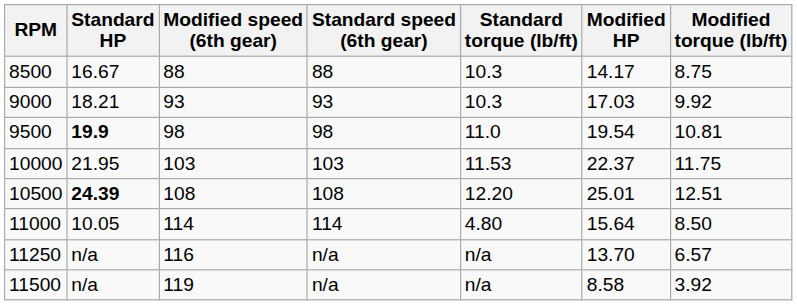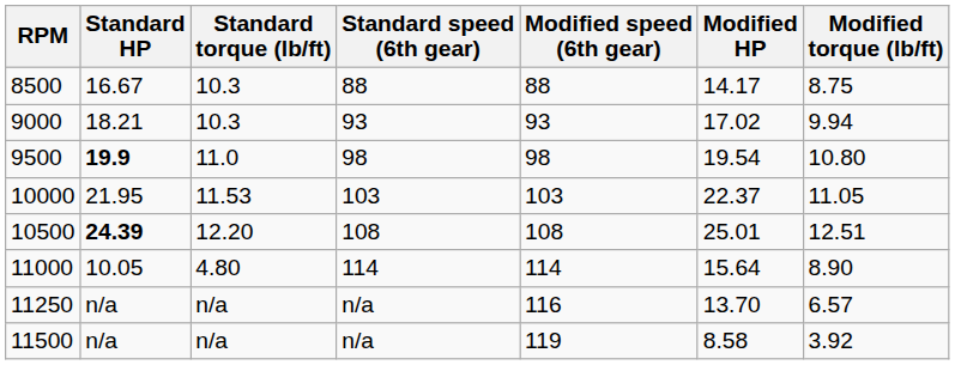 <table class="wikitable" border="1">
 <tr>
 <th>RPM</th>
 <th>Standard<br>HP</th>
+<th>Standard<br>torque (lb/ft)</th>
+<th>Standard speed<br>(6th gear)</th>
 <th>Modified speed<br>(6th gear)</th>
-<th>Standard speed<br>(6th gear)</th>
-<th>Standard<br>torque (lb/ft)</th>
 <th>Modified<br>HP</th>
 <th>Modified<br>torque (lb/ft)</th>
 </tr>
 <tr>
 <td>8500</td>
 <td>16.67</td>
+<td>10.3</td>
 <td>88</td>
 <td>88</td>
-<td>10.3</td>
 <td>14.17</td>
 <td>8.75</td>
 </tr>
 <tr>
 <td>9000</td>
 <td>18.21</td>
+<td>10.3</td>
 <td>93</td>
 <td>93</td>
-<td>10.3</td>
-<td>17.03</td>
-<td>9.92</td>
+<td>17.02</td>
+<td>9.94</td>
 </tr>
 <tr>
 <td>9500</td>
 <td><strong>19.9</strong></td>
+<td>11.0</td>
 <td>98</td>
 <td>98</td>
-<td>11.0</td>
 <td>19.54</td>
-<td>10.81</td>
+<td>10.80</td>
 </tr>
 <tr>
 <td>10000</td>
 <td>21.95</td>
+<td>11.53</td>
 <td>103</td>
 <td>103</td>
-<td>11.53</td>
 <td>22.37</td>
-<td>11.75</td>
+<td>11.05</td>
 </tr>
 <tr>
 <td>10500</td>
 <td><strong>24.39</strong></td>
+<td>12.20</td>
 <td>108</td>
 <td>108</td>
-<td>12.20</td>
 <td>25.01</td>
 <td>12.51</td>
 </tr>
 <tr>
 <td>11000</td>
 <td>10.05</td>
+<td>4.80</td>
 <td>114</td>
 <td>114</td>
-<td>4.80</td>
 <td>15.64</td>
-<td>8.50</td>
+<td>8.90</td>
 </tr>
 <tr>
 <td>11250</td>
 <td>n/a</td>
-<td>116</td>
 <td>n/a</td>
 <td>n/a</td>
+<td>116</td>
 <td>13.70</td>
 <td>6.57</td>
 </tr>
 <tr>
 <td>11500</td>
 <td>n/a</td>
-<td>119</td>
 <td>n/a</td>
 <td>n/a</td>
+<td>119</td>
 <td>8.58</td>
 <td>3.92</td>
 </tr>
 </table>
